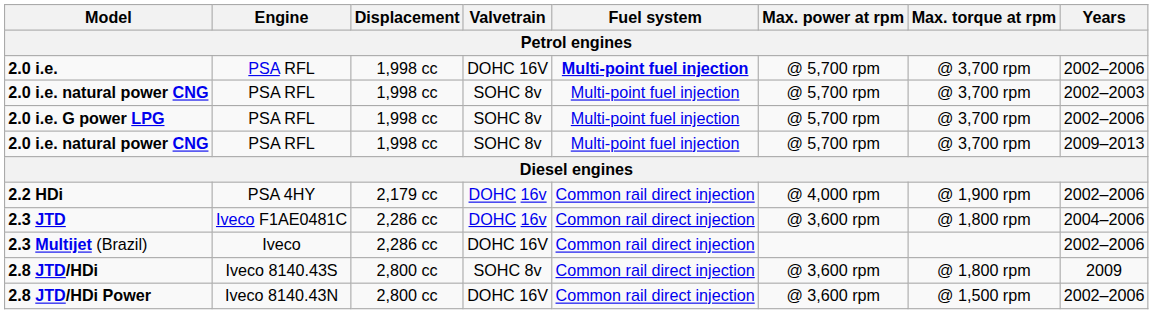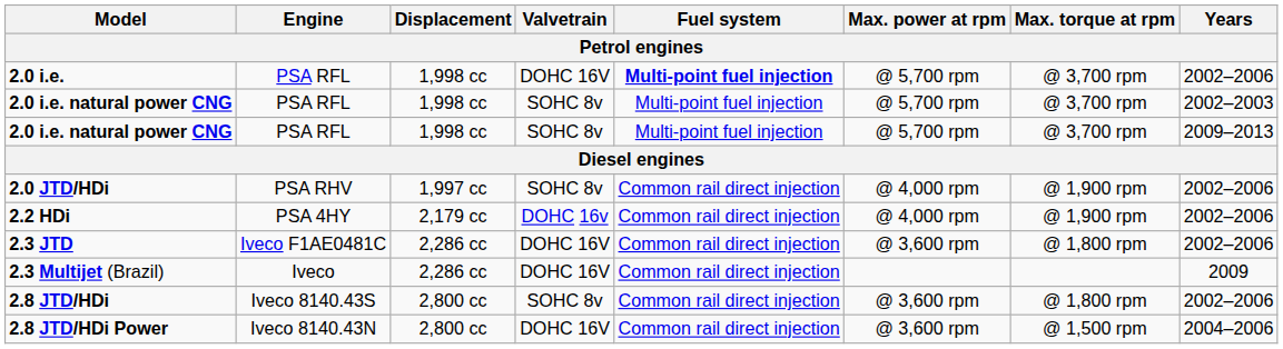 <table class="wikitable" style="text-align:center; font-size:91%;">
 <tr>
 <th>Model</th>
 <th>Engine</th>
 <th>Displacement</th>
 <th>Valvetrain</th>
 <th>Fuel system</th>
 <th>Max. power at rpm</th>
 <th>Max. torque at rpm</th>
 <th>Years</th>
 </tr>
 <tr>
 <th colspan="8">Petrol engines</th>
 </tr>
 <tr>
 <td align="left"><strong>2.0 i.e.</strong></td>
 <td><a href='#'>PSA</a> RFL</td>
 <td>1,998 cc</td>
 <td>DOHC 16V</td>
 <td><strong><a href='#'>Multi-point fuel injection</a></strong></td>
 <td> @ 5,700 rpm</td>
 <td> @ 3,700 rpm</td>
 <td>2002–2006</td>
 </tr>
 <tr>
 <td align="left"><strong>2.0 i.e. natural power <a href='#'>CNG</a></strong></td>
 <td>PSA RFL</td>
 <td>1,998 cc</td>
 <td>SOHC 8v</td>
 <td><a href='#'>Multi-point fuel injection</a></td>
 <td> @ 5,700 rpm</td>
 <td> @ 3,700 rpm</td>
 <td>2002–2003</td>
 </tr>
 <tr>
-<td align="left"><strong>2.0 i.e. G power <a href='#'>LPG</a></strong></td>
-<td>PSA RFL</td>
-<td>1,998 cc</td>
-<td>SOHC 8v</td>
-<td><a href='#'>Multi-point fuel injection</a></td>
-<td> @ 5,700 rpm</td>
-<td> @ 3,700 rpm</td>
-<td>2002–2006</td>
-</tr>
-<tr>
 <td align="left"><strong>2.0 i.e. natural power <a href='#'>CNG</a></strong></td>
 <td>PSA RFL</td>
 <td>1,998 cc</td>
 <td>SOHC 8v</td>
 <td><a href='#'>Multi-point fuel injection</a></td>
 <td> @ 5,700 rpm</td>
 <td> @ 3,700 rpm</td>
 <td>2009–2013</td>
 </tr>
 <tr>
 <th colspan="8">Diesel engines</th>
+</tr>
+<tr>
+<td align="left"><strong>2.0 <a href='#'>JTD</a>/HDi</strong></td>
+<td>PSA RHV</td>
+<td>1,997 cc</td>
+<td>SOHC 8v</td>
+<td><a href='#'>Common rail direct injection</a></td>
+<td> @ 4,000 rpm</td>
+<td> @ 1,900 rpm</td>
+<td>2002–2006</td>
 </tr>
 <tr>
 <td align="left"><strong>2.2 HDi</strong></td>
 <td>PSA 4HY</td>
 <td>2,179 cc</td>
 <td><a href='#'>DOHC</a> <a href='#'>16v</a></td>
 <td><a href='#'>Common rail direct injection</a></td>
 <td> @ 4,000 rpm</td>
 <td> @ 1,900 rpm</td>
 <td>2002–2006</td>
 </tr>
 <tr>
 <td align="left"><strong>2.3 <a href='#'>JTD</a></strong></td>
 <td><a href='#'>Iveco</a> F1AE0481C</td>
 <td>2,286 cc</td>
-<td><a href='#'>DOHC</a> <a href='#'>16v</a></td>
+<td>DOHC 16V</td>
 <td><a href='#'>Common rail direct injection</a></td>
 <td> @ 3,600 rpm</td>
 <td> @ 1,800 rpm</td>
-<td>2004–2006</td>
+<td>2002–2006</td>
 </tr>
 <tr>
 <td align="left"><strong>2.3 <a href='#'>Multijet</a></strong> (Brazil)</td>
 <td>Iveco</td>
 <td>2,286 cc</td>
 <td>DOHC 16V</td>
 <td><a href='#'>Common rail direct injection</a></td>
 <td></td>
 <td></td>
-<td>2002–2006</td>
+<td>2009</td>
 </tr>
 <tr>
 <td align="left"><strong>2.8 <a href='#'>JTD</a>/HDi</strong></td>
 <td>Iveco 8140.43S</td>
 <td>2,800 cc</td>
 <td>SOHC 8v</td>
 <td><a href='#'>Common rail direct injection</a></td>
 <td> @ 3,600 rpm</td>
 <td> @ 1,800 rpm</td>
-<td>2009</td>
+<td>2002–2006</td>
 </tr>
 <tr>
 <td align="left"><strong>2.8 <a href='#'>JTD</a>/HDi Power</strong></td>
 <td>Iveco 8140.43N</td>
 <td>2,800 cc</td>
 <td>DOHC 16V</td>
 <td><a href='#'>Common rail direct injection</a></td>
 <td> @ 3,600 rpm</td>
 <td> @ 1,500 rpm</td>
-<td>2002–2006</td>
+<td>2004–2006</td>
 </tr>
 </table>
